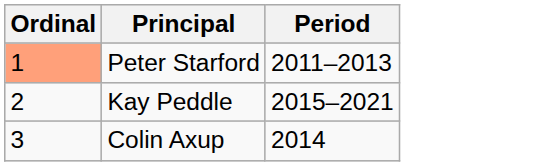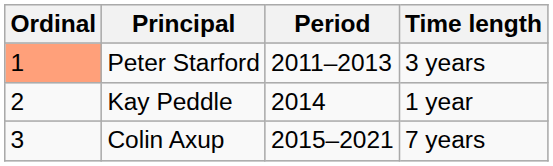 <table class="wikitable">
 <tr>
 <th>Ordinal</th>
 <th>Principal</th>
 <th>Period</th>
+<th>Time length</th>
 </tr>
 <tr>
 <td style="background: lightsalmon;">1</td>
 <td>Peter Starford</td>
 <td>2011–2013</td>
+<td>3 years</td>
 </tr>
 <tr>
 <td>2</td>
 <td>Kay Peddle</td>
-<td>2015–2021</td>
+<td>2014</td>
+<td>1 year</td>
 </tr>
 <tr>
 <td>3</td>
 <td>Colin Axup</td>
-<td>2014</td>
+<td>2015–2021</td>
+<td>7 years</td>
 </tr>
 </table>
